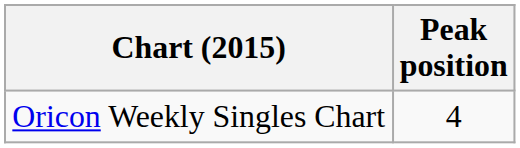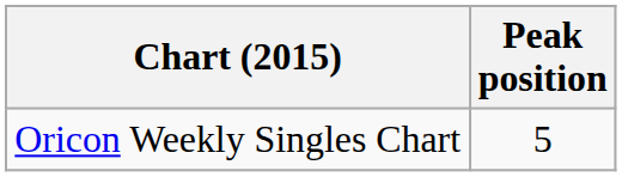 <table class="wikitable sortable" border="1">
 <tr>
 <th>Chart (2015)</th>
 <th>Peak<br>position</th>
 </tr>
 <tr>
 <td><a href='#'>Oricon</a> Weekly Singles Chart</td>
-<td style="text-align:center;">4</td>
+<td style="text-align:center;">5</td>
 </tr>
 </table>
